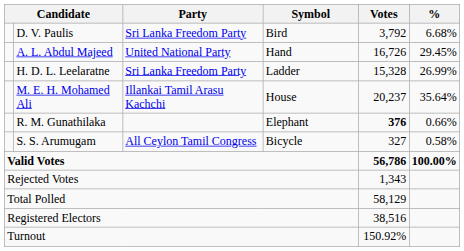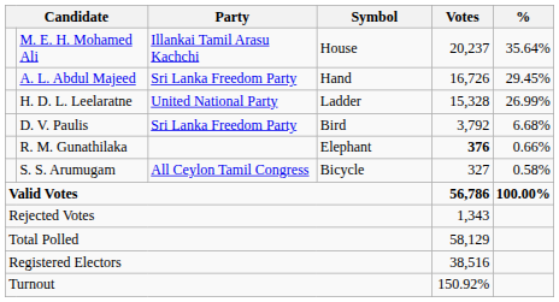 <table class="wikitable" border="1" style="text-align:right;">
 <tr>
 <th align=left colspan=2 width="180">Candidate</th>
 <th align=left width="180">Party</th>
 <th align=left width="120">Symbol</th>
 <th align=left width="60">Votes</th>
 <th align=left width="60">%</th>
 </tr>
 <tr>
 <td bgcolor=> </td>
-<td align=left>D. V. Paulis</td>
-<td align=left><a href='#'>Sri Lanka Freedom Party</a></td>
-<td align=left>Bird</td>
-<td>3,792</td>
-<td>6.68%</td>
+<td align=left><a href='#'>M. E. H. Mohamed Ali</a></td>
+<td align=left><a href='#'>Illankai Tamil Arasu Kachchi</a></td>
+<td align=left>House</td>
+<td>20,237</td>
+<td>35.64%</td>
 </tr>
 <tr>
 <td bgcolor=> </td>
 <td align=left><a href='#'>A. L. Abdul Majeed</a></td>
-<td align=left><a href='#'>United National Party</a></td>
+<td align=left><a href='#'>Sri Lanka Freedom Party</a></td>
 <td align=left>Hand</td>
 <td>16,726</td>
 <td>29.45%</td>
 </tr>
 <tr>
 <td bgcolor=> </td>
 <td align=left>H. D. L. Leelaratne</td>
-<td align=left><a href='#'>Sri Lanka Freedom Party</a></td>
+<td align=left><a href='#'>United National Party</a></td>
 <td align=left>Ladder</td>
 <td>15,328</td>
 <td>26.99%</td>
 </tr>
 <tr>
 <td bgcolor=> </td>
-<td align=left><a href='#'>M. E. H. Mohamed Ali</a></td>
-<td align=left><a href='#'>Illankai Tamil Arasu Kachchi</a></td>
-<td align=left>House</td>
-<td>20,237</td>
-<td>35.64%</td>
+<td align=left>D. V. Paulis</td>
+<td align=left><a href='#'>Sri Lanka Freedom Party</a></td>
+<td align=left>Bird</td>
+<td>3,792</td>
+<td>6.68%</td>
 </tr>
 <tr>
 <td></td>
 <td align=left>R. M. Gunathilaka</td>
 <td></td>
 <td align=left>Elephant</td>
 <td><strong>376</strong></td>
 <td>0.66%</td>
 </tr>
 <tr>
 <td bgcolor=> </td>
 <td align=left>S. S. Arumugam</td>
 <td align=left><a href='#'>All Ceylon Tamil Congress</a></td>
 <td align=left>Bicycle</td>
 <td>327</td>
 <td>0.58%</td>
 </tr>
 <tr>
 <td align=left colspan=4><strong>Valid Votes</strong></td>
 <td><strong>56,786</strong></td>
 <td><strong>100.00%</strong></td>
 </tr>
 <tr>
 <td align=left colspan=4>Rejected Votes</td>
 <td>1,343</td>
 <td></td>
 </tr>
 <tr>
 <td align=left colspan=4>Total Polled</td>
 <td>58,129</td>
 <td></td>
 </tr>
 <tr>
 <td align=left colspan=4>Registered Electors</td>
 <td>38,516</td>
 <td></td>
 </tr>
 <tr>
 <td align=left colspan=4>Turnout</td>
 <td>150.92%</td>
 <td></td>
 </tr>
 </table>
